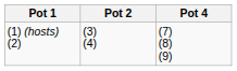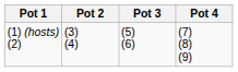 <table class="wikitable">
 <tr>
 <th width="25%">Pot 1</th>
 <th width="25%">Pot 2</th>
+<th width="25%">Pot 3</th>
 <th width="25%">Pot 4</th>
 </tr>
 <tr>
 <td valign=top> (1) <em>(hosts)</em><br> (2)</td>
 <td valign=top> (3)<br> (4)</td>
+<td valign=top> (5)<br> (6)</td>
 <td valign=top> (7)<br> (8)<br> (9)</td>
 </tr>
 </table>
